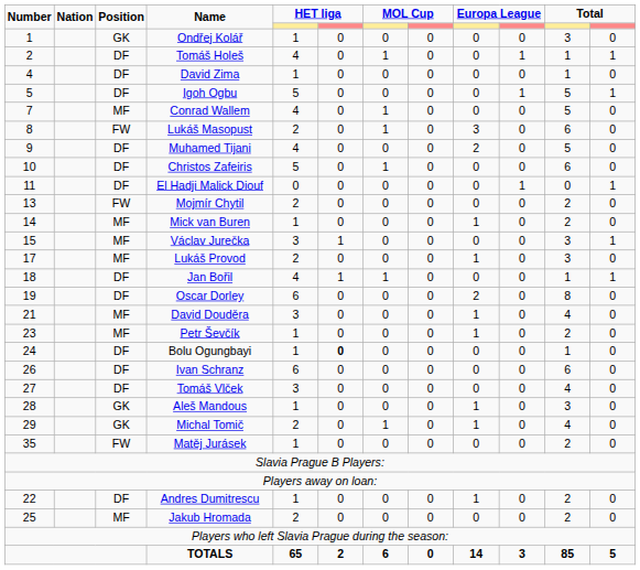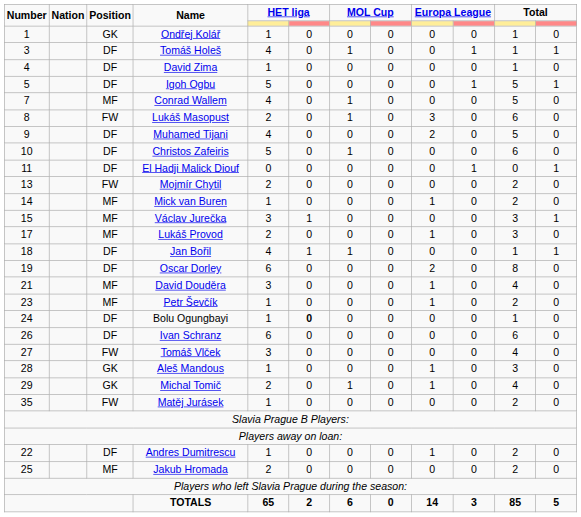 <table class="wikitable" style="text-align:center;">
 <tr>
 <td rowspan="2"  style="width:5%; text-align:center;"><strong>Number</strong></td>
 <td rowspan="2"  style="width:5%; text-align:center;"><strong>Nation</strong></td>
 <td rowspan="2"  style="width:5%; text-align:center;"><strong>Position</strong></td>
 <td rowspan="2"  style="width:20%; text-align:center;"><strong>Name</strong></td>
 <td colspan="2" style="text-align:center;"><strong><a href='#'>HET liga</a></strong></td>
 <td colspan="2" style="text-align:center;"><strong><a href='#'>MOL Cup</a></strong></td>
 <td colspan="2" style="text-align:center;"><strong><a href='#'>Europa League</a></strong></td>
 <td colspan="2" style="text-align:center;"><strong>Total</strong></td>
 </tr>
 <tr>
 <th style="width:60px; background:#fe9;"></th>
 <th style="width:60px; background:#ff8888;"></th>
 <th style="width:60px; background:#fe9;"></th>
 <th style="width:60px; background:#ff8888;"></th>
 <th style="width:60px; background:#fe9;"></th>
 <th style="width:60px; background:#ff8888;"></th>
 <th style="width:60px; background:#fe9;"></th>
 <th style="width:60px; background:#ff8888;"></th>
 </tr>
 <tr>
 <td>1</td>
 <td></td>
 <td>GK</td>
 <td><a href='#'>Ondřej Kolář</a></td>
 <td>1</td>
 <td>0</td>
 <td>0</td>
 <td>0</td>
 <td>0</td>
 <td>0</td>
-<td>3</td>
+<td>1</td>
 <td>0</td>
 </tr>
 <tr>
-<td>2</td>
+<td>3</td>
 <td></td>
 <td>DF</td>
 <td><a href='#'>Tomáš Holeš</a></td>
 <td>4</td>
 <td>0</td>
 <td>1</td>
 <td>0</td>
 <td>0</td>
 <td>1</td>
 <td>1</td>
 <td>1</td>
 </tr>
 <tr>
 <td>4</td>
 <td></td>
 <td>DF</td>
 <td><a href='#'>David Zima</a></td>
 <td>1</td>
 <td>0</td>
 <td>0</td>
 <td>0</td>
 <td>0</td>
 <td>0</td>
 <td>1</td>
 <td>0</td>
 </tr>
 <tr>
 <td>5</td>
 <td></td>
 <td>DF</td>
 <td><a href='#'>Igoh Ogbu</a></td>
 <td>5</td>
 <td>0</td>
 <td>0</td>
 <td>0</td>
 <td>0</td>
 <td>1</td>
 <td>5</td>
 <td>1</td>
 </tr>
 <tr>
 <td>7</td>
 <td></td>
 <td>MF</td>
 <td><a href='#'>Conrad Wallem</a></td>
 <td>4</td>
 <td>0</td>
 <td>1</td>
 <td>0</td>
 <td>0</td>
 <td>0</td>
 <td>5</td>
 <td>0</td>
 </tr>
 <tr>
 <td>8</td>
 <td></td>
 <td>FW</td>
 <td><a href='#'>Lukáš Masopust</a></td>
 <td>2</td>
 <td>0</td>
 <td>1</td>
 <td>0</td>
 <td>3</td>
 <td>0</td>
 <td>6</td>
 <td>0</td>
 </tr>
 <tr>
 <td>9</td>
 <td></td>
 <td>DF</td>
 <td><a href='#'>Muhamed Tijani</a></td>
 <td>4</td>
 <td>0</td>
 <td>0</td>
 <td>0</td>
 <td>2</td>
 <td>0</td>
 <td>5</td>
 <td>0</td>
 </tr>
 <tr>
 <td>10</td>
 <td></td>
 <td>DF</td>
 <td><a href='#'>Christos Zafeiris</a></td>
 <td>5</td>
 <td>0</td>
 <td>1</td>
 <td>0</td>
 <td>0</td>
 <td>0</td>
 <td>6</td>
 <td>0</td>
 </tr>
 <tr>
 <td>11</td>
 <td></td>
 <td>DF</td>
 <td><a href='#'>El Hadji Malick Diouf</a></td>
 <td>0</td>
 <td>0</td>
 <td>0</td>
 <td>0</td>
 <td>0</td>
 <td>1</td>
 <td>0</td>
 <td>1</td>
 </tr>
 <tr>
 <td>13</td>
 <td></td>
 <td>FW</td>
 <td><a href='#'>Mojmír Chytil</a></td>
 <td>2</td>
 <td>0</td>
 <td>0</td>
 <td>0</td>
 <td>0</td>
 <td>0</td>
 <td>2</td>
 <td>0</td>
 </tr>
 <tr>
 <td>14</td>
 <td></td>
 <td>MF</td>
 <td><a href='#'>Mick van Buren</a></td>
 <td>1</td>
 <td>0</td>
 <td>0</td>
 <td>0</td>
 <td>1</td>
 <td>0</td>
 <td>2</td>
 <td>0</td>
 </tr>
 <tr>
 <td>15</td>
 <td></td>
 <td>MF</td>
 <td><a href='#'>Václav Jurečka</a></td>
 <td>3</td>
 <td>1</td>
 <td>0</td>
 <td>0</td>
 <td>0</td>
 <td>0</td>
 <td>3</td>
 <td>1</td>
 </tr>
 <tr>
 <td>17</td>
 <td></td>
 <td>MF</td>
 <td><a href='#'>Lukáš Provod</a></td>
 <td>2</td>
 <td>0</td>
 <td>0</td>
 <td>0</td>
 <td>1</td>
 <td>0</td>
 <td>3</td>
 <td>0</td>
 </tr>
 <tr>
 <td>18</td>
 <td></td>
 <td>DF</td>
 <td><a href='#'>Jan Bořil</a></td>
 <td>4</td>
 <td>1</td>
 <td>1</td>
 <td>0</td>
 <td>0</td>
 <td>0</td>
 <td>1</td>
 <td>1</td>
 </tr>
 <tr>
 <td>19</td>
 <td></td>
 <td>DF</td>
 <td><a href='#'>Oscar Dorley</a></td>
 <td>6</td>
 <td>0</td>
 <td>0</td>
 <td>0</td>
 <td>2</td>
 <td>0</td>
 <td>8</td>
 <td>0</td>
 </tr>
 <tr>
 <td>21</td>
 <td></td>
 <td>MF</td>
 <td><a href='#'>David Douděra</a></td>
 <td>3</td>
 <td>0</td>
 <td>0</td>
 <td>0</td>
 <td>1</td>
 <td>0</td>
 <td>4</td>
 <td>0</td>
 </tr>
 <tr>
 <td>23</td>
 <td></td>
 <td>MF</td>
 <td><a href='#'>Petr Ševčík</a></td>
 <td>1</td>
 <td>0</td>
 <td>0</td>
 <td>0</td>
 <td>1</td>
 <td>0</td>
 <td>2</td>
 <td>0</td>
 </tr>
 <tr>
 <td>24</td>
 <td></td>
 <td>DF</td>
 <td>Bolu Ogungbayi</td>
 <td>1</td>
 <td><strong>0</strong></td>
 <td>0</td>
 <td>0</td>
 <td>0</td>
 <td>0</td>
 <td>1</td>
 <td>0</td>
 </tr>
 <tr>
 <td>26</td>
 <td></td>
 <td>DF</td>
 <td><a href='#'>Ivan Schranz</a></td>
 <td>6</td>
 <td>0</td>
 <td>0</td>
 <td>0</td>
 <td>0</td>
 <td>0</td>
 <td>6</td>
 <td>0</td>
 </tr>
 <tr>
 <td>27</td>
 <td></td>
-<td>DF</td>
+<td>FW</td>
 <td><a href='#'>Tomáš Vlček</a></td>
 <td>3</td>
 <td>0</td>
 <td>0</td>
 <td>0</td>
 <td>0</td>
 <td>0</td>
 <td>4</td>
 <td>0</td>
 </tr>
 <tr>
 <td>28</td>
 <td></td>
 <td>GK</td>
 <td><a href='#'>Aleš Mandous</a></td>
 <td>1</td>
 <td>0</td>
 <td>0</td>
 <td>0</td>
 <td>1</td>
 <td>0</td>
 <td>3</td>
 <td>0</td>
 </tr>
 <tr>
 <td>29</td>
 <td></td>
 <td>GK</td>
 <td><a href='#'>Michal Tomič</a></td>
 <td>2</td>
 <td>0</td>
 <td>1</td>
 <td>0</td>
 <td>1</td>
 <td>0</td>
 <td>4</td>
 <td>0</td>
 </tr>
 <tr>
 <td>35</td>
 <td></td>
 <td>FW</td>
 <td><a href='#'>Matěj Jurásek</a></td>
 <td>1</td>
 <td>0</td>
 <td>0</td>
 <td>0</td>
 <td>0</td>
 <td>0</td>
 <td>2</td>
 <td>0</td>
 </tr>
 <tr>
 <td colspan="14"><em>Slavia Prague B Players:</em></td>
 </tr>
 <tr>
 <td colspan="14"><em>Players away on loan:</em></td>
 </tr>
 <tr>
 <td>22</td>
 <td></td>
 <td>DF</td>
 <td><a href='#'>Andres Dumitrescu</a></td>
 <td>1</td>
 <td>0</td>
 <td>0</td>
 <td>0</td>
 <td>1</td>
 <td>0</td>
 <td>2</td>
 <td>0</td>
 </tr>
 <tr>
 <td>25</td>
 <td></td>
 <td>MF</td>
 <td><a href='#'>Jakub Hromada</a></td>
 <td>2</td>
 <td>0</td>
 <td>0</td>
 <td>0</td>
 <td>0</td>
 <td>0</td>
 <td>2</td>
 <td>0</td>
 </tr>
 <tr>
 <td colspan="14"><em>Players who left Slavia Prague during the season:</em></td>
 </tr>
 <tr>
 <td colspan="3"></td>
 <td><strong>TOTALS</strong></td>
 <td><strong>65</strong></td>
 <td><strong>2</strong></td>
 <td><strong>6</strong></td>
 <td><strong>0</strong></td>
 <td><strong>14</strong></td>
 <td><strong>3</strong></td>
 <td><strong>85</strong></td>
 <td><strong>5</strong></td>
 </tr>
 </table>
